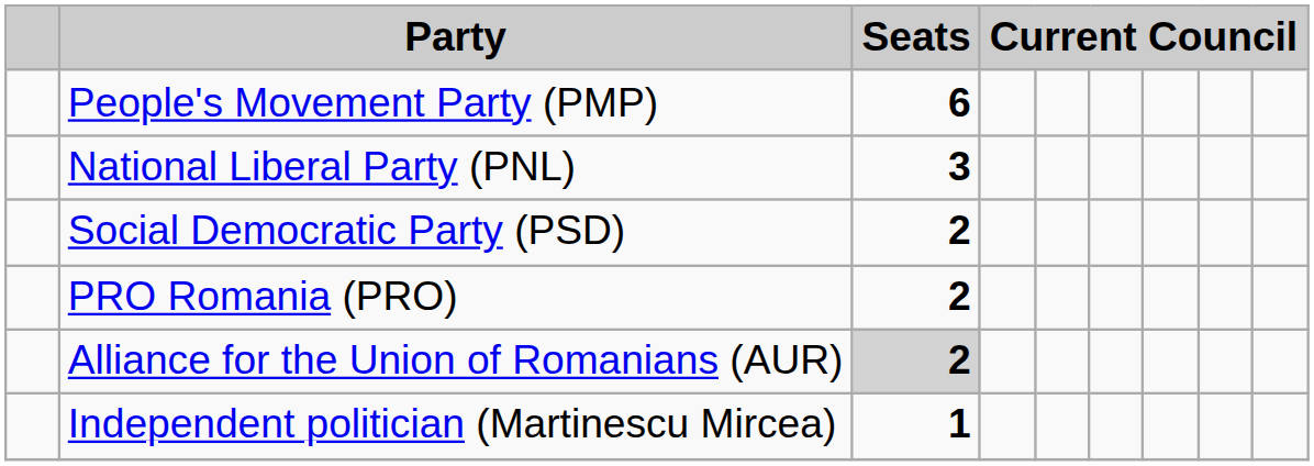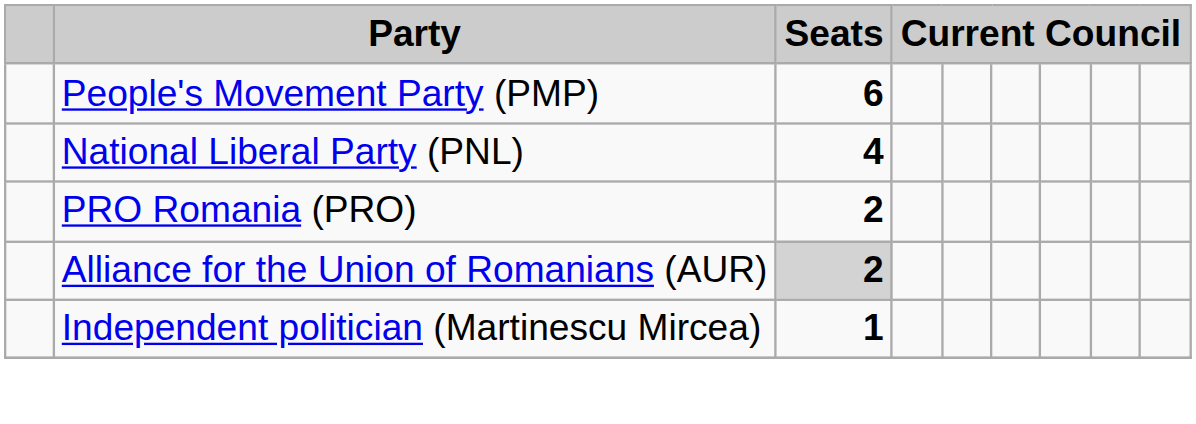 <table class="wikitable">
 <tr>
 <th style="background:#ccc">   </th>
 <th style="background:#ccc">Party</th>
 <th style="background:#ccc">Seats</th>
 <th style="background:#ccc" colspan="6">Current Council</th>
 </tr>
 <tr>
 <td>  </td>
 <td><a href='#'>People's Movement Party</a> (PMP)</td>
 <td style="text-align: right"><strong>6</strong></td>
 <td>  </td>
 <td>  </td>
 <td>  </td>
 <td>  </td>
 <td>  </td>
 <td>  </td>
 </tr>
 <tr>
 <td>  </td>
 <td><a href='#'>National Liberal Party</a> (PNL)</td>
-<td style="text-align: right"><strong>3</strong></td>
+<td style="text-align: right"><strong>4</strong></td>
 <td>  </td>
 <td>  </td>
 <td>  </td>
 <td>  </td>
-<td> </td>
-<td> </td>
-</tr>
-<tr>
-<td>  </td>
-<td><a href='#'>Social Democratic Party</a> (PSD)</td>
-<td style="text-align: right"><strong>2</strong></td>
-<td>  </td>
-<td>  </td>
-<td> </td>
-<td> </td>
 <td> </td>
 <td> </td>
 </tr>
 <tr>
 <td>  </td>
 <td><a href='#'>PRO Romania</a> (PRO)</td>
 <td style="text-align: right"><strong>2</strong></td>
 <td>  </td>
 <td>  </td>
 <td> </td>
 <td> </td>
 <td> </td>
 <td> </td>
 </tr>
 <tr>
 <td>  </td>
 <td><a href='#'>Alliance for the Union of Romanians</a> (AUR)</td>
 <td style="background: lightgrey; text-align: right"><strong>2</strong></td>
 <td>  </td>
 <td>  </td>
 <td> </td>
 <td> </td>
 <td> </td>
 <td> </td>
 </tr>
 <tr>
 <td>  </td>
 <td><a href='#'>Independent politician</a> (Martinescu Mircea)</td>
 <td style="text-align: right"><strong>1</strong></td>
 <td>  </td>
 <td> </td>
 <td> </td>
 <td> </td>
 <td> </td>
 <td> </td>
 </tr>
 <tr>
 </tr>
 </table>
